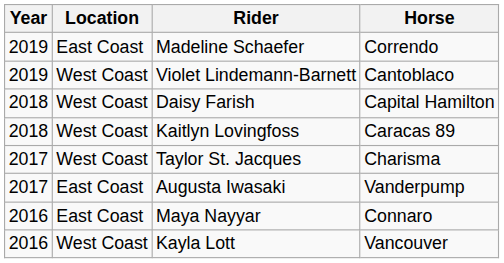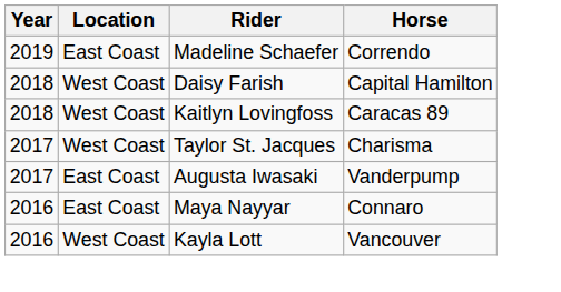 <table class="wikitable">
 <tr>
 <th>Year</th>
 <th>Location</th>
 <th>Rider</th>
 <th>Horse</th>
 </tr>
 <tr>
 <td>2019</td>
 <td>East Coast</td>
 <td>Madeline Schaefer</td>
 <td>Correndo</td>
-</tr>
-<tr>
-<td>2019</td>
-<td>West Coast</td>
-<td>Violet Lindemann-Barnett</td>
-<td>Cantoblaco</td>
 </tr>
 <tr>
 <td>2018</td>
 <td>West Coast</td>
 <td>Daisy Farish</td>
 <td>Capital Hamilton</td>
 </tr>
 <tr>
 <td>2018</td>
 <td>West Coast</td>
 <td>Kaitlyn Lovingfoss</td>
 <td>Caracas 89</td>
 </tr>
 <tr>
 <td>2017</td>
 <td>West Coast</td>
 <td>Taylor St. Jacques</td>
 <td>Charisma</td>
 </tr>
 <tr>
 <td>2017</td>
 <td>East Coast</td>
 <td>Augusta Iwasaki</td>
 <td>Vanderpump</td>
 </tr>
 <tr>
 <td>2016</td>
 <td>East Coast</td>
 <td>Maya Nayyar</td>
 <td>Connaro</td>
 </tr>
 <tr>
 <td>2016</td>
 <td>West Coast</td>
 <td>Kayla Lott</td>
 <td>Vancouver</td>
 </tr>
 </table>
